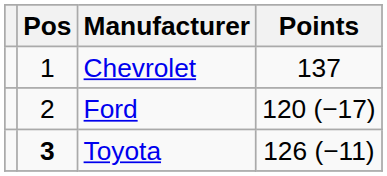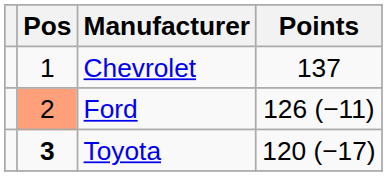 <table class="wikitable" style="font-size: 95%;">
 <tr>
 <th></th>
 <th>Pos</th>
 <th>Manufacturer</th>
 <th>Points</th>
 </tr>
 <tr>
 <td align="left"></td>
 <td style="text-align:center;">1</td>
 <td><a href='#'>Chevrolet</a></td>
 <td style="text-align:center;">137</td>
 </tr>
 <tr>
 <td align="left"></td>
-<td style="text-align:center;">2</td>
+<td style="background: lightsalmon; text-align:center;">2</td>
 <td><a href='#'>Ford</a></td>
-<td style="text-align:center;">120 (−17)</td>
+<td style="text-align:center;">126 (−11)</td>
 </tr>
 <tr>
 <td align="left"></td>
 <td style="text-align:center;"><strong>3</strong></td>
 <td><a href='#'>Toyota</a></td>
-<td style="text-align:center;">126 (−11)</td>
+<td style="text-align:center;">120 (−17)</td>
 </tr>
 </table>
